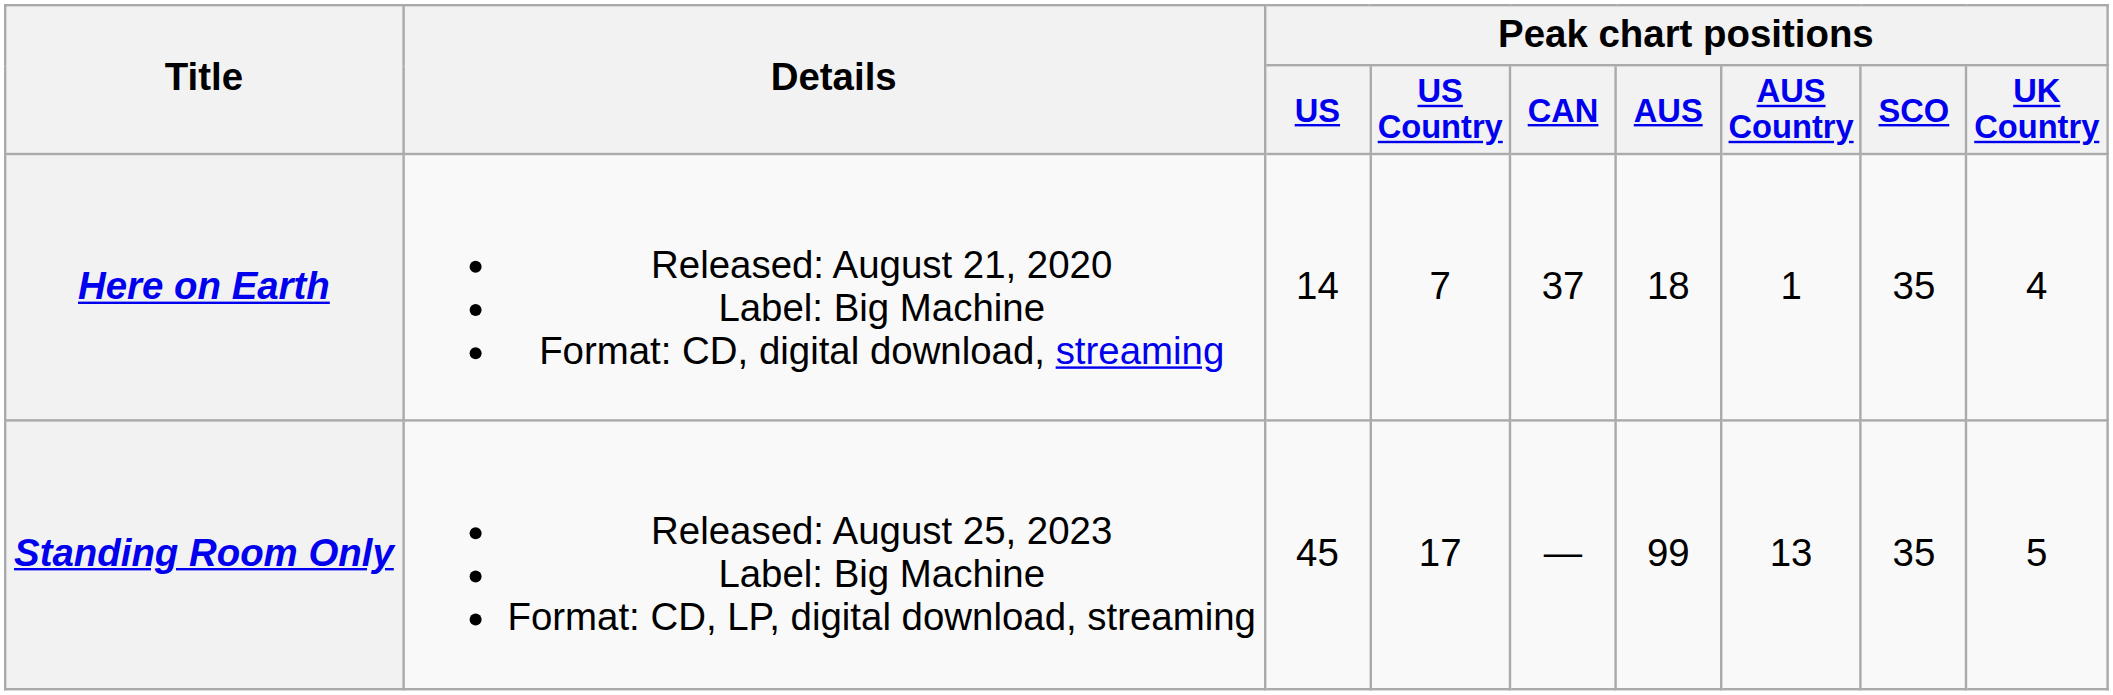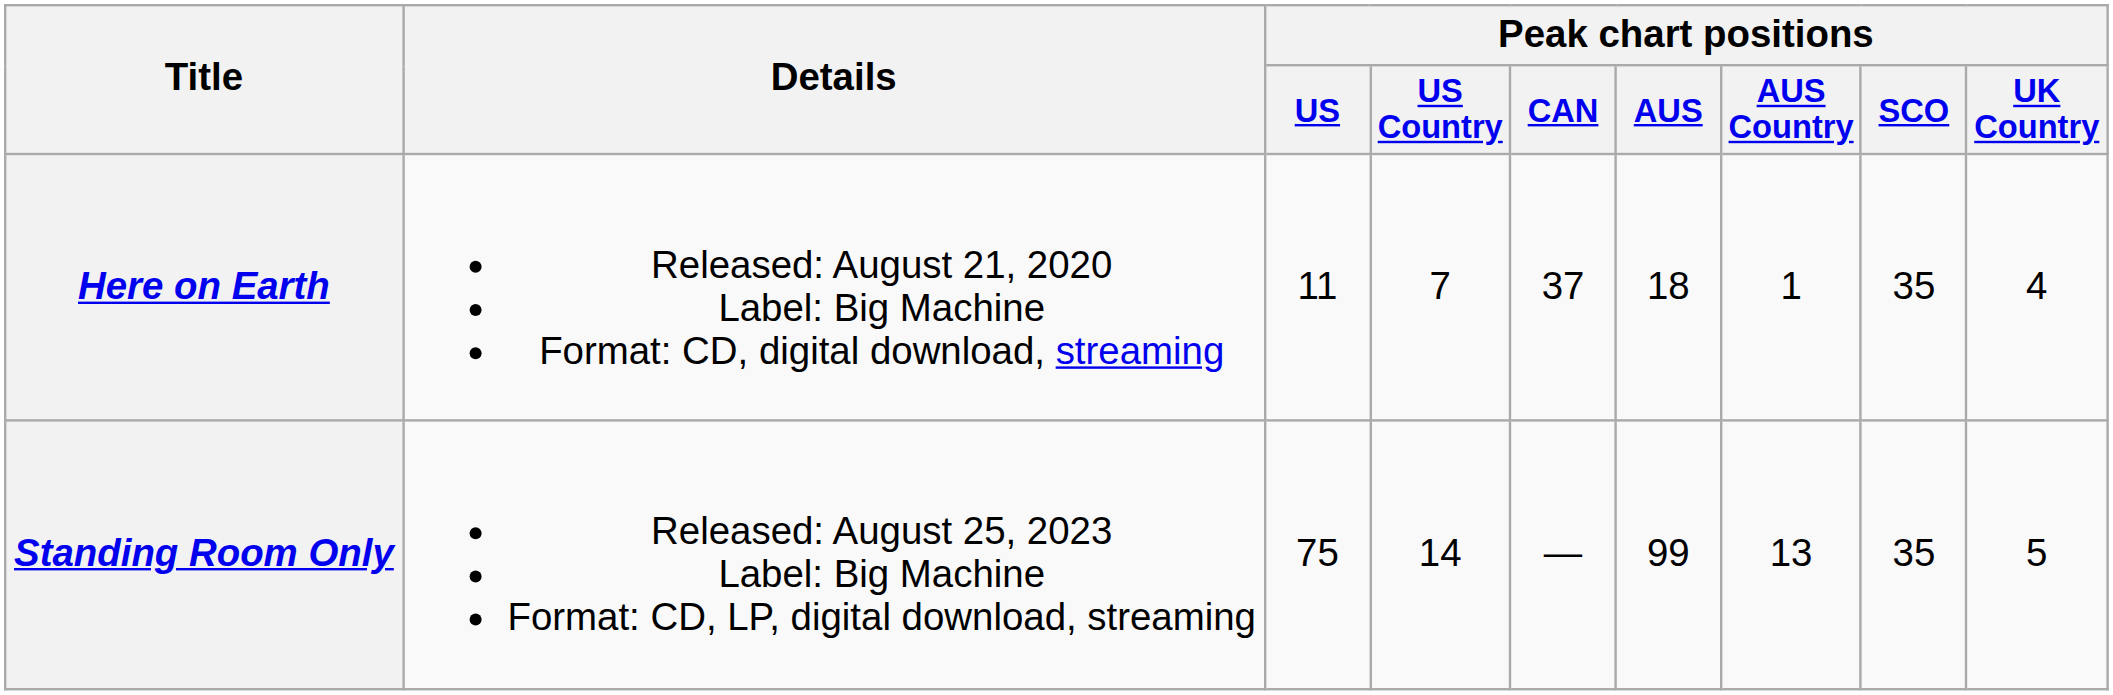 <table class="wikitable plainrowheaders" style="text-align:center;">
 <tr>
 <th scope="col" rowspan="2">Title</th>
 <th scope="col" rowspan="2">Details</th>
 <th scope="col" colspan="7">Peak chart positions</th>
 </tr>
 <tr>
 <th scope="col" style="width:2.75em;font-size:85%;"><a href='#'>US</a><br></th>
 <th scope="col" style="width:2.75em;font-size:85%;"><a href='#'>US Country</a><br></th>
 <th scope="col" style="width:2.75em;font-size:85%;"><a href='#'>CAN</a><br></th>
 <th scope="col" style="width:2.75em;font-size:85%;"><a href='#'>AUS</a><br></th>
 <th scope="col" style="width:2.75em;font-size:85%;"><a href='#'>AUS Country</a><br></th>
 <th scope="col" style="width:2.75em;font-size:85%;"><a href='#'>SCO</a><br></th>
 <th scope="col" style="width:2.75em;font-size:85%;"><a href='#'>UK Country</a><br></th>
 </tr>
 <tr>
 <th scope="row"><em><a href='#'>Here on Earth</a></em></th>
 <td><br><ul><li>Released: August 21, 2020</li><li>Label: Big Machine</li><li>Format: CD, digital download, <a href='#'>streaming</a></li></ul></td>
-<td>14</td>
+<td>11</td>
 <td>7</td>
 <td>37</td>
 <td>18</td>
 <td>1</td>
 <td>35</td>
 <td>4</td>
 </tr>
 <tr>
 <th scope="row"><em><a href='#'>Standing Room Only</a></em></th>
 <td><br><ul><li>Released: August 25, 2023</li><li>Label: Big Machine</li><li>Format: CD, LP, digital download, streaming</li></ul></td>
-<td>45</td>
-<td>17<br></td>
+<td>75</td>
+<td>14<br></td>
 <td>—</td>
 <td>99</td>
 <td>13</td>
 <td>35</td>
 <td>5</td>
 </tr>
 </table>
